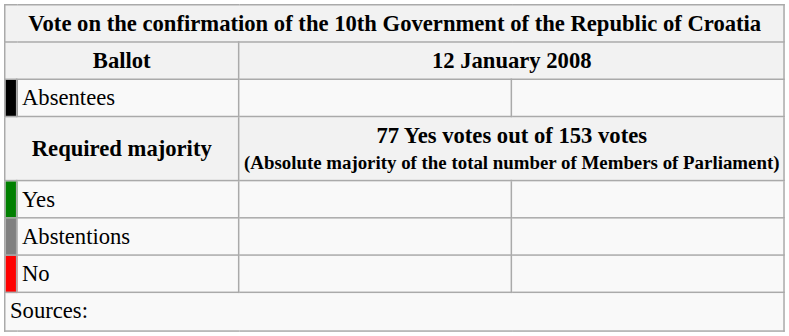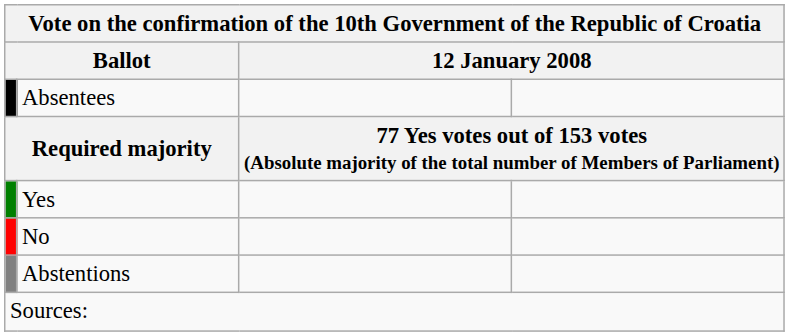 <table class="wikitable" style="text-align:center; font-size:95%;">
 <tr style="background:#e9e9e9;">
 <th colspan="4">Vote on the confirmation of the 10th Government of the Republic of Croatia</th>
 </tr>
 <tr>
 <th colspan="2" style="width:150px;">Ballot</th>
 <th colspan="2" style="width:150px;">12 January 2008</th>
 </tr>
 <tr>
 <th style="background:black;"></th>
 <td style="text-align:left;">Absentees</td>
 <td></td>
 <td></td>
 </tr>
 <tr>
 <th colspan="2">Required majority</th>
 <th colspan="2"><strong>77 Yes votes out of 153 votes<br><small>(Absolute majority of the total number of Members of Parliament)</small></strong></th>
 </tr>
 <tr>
 <th style="width:1px; background:green;"></th>
 <td style="text-align:left;">Yes</td>
 <td></td>
 <td></td>
 </tr>
 <tr>
-<th style="background:gray;"></th>
-<td style="text-align:left;">Abstentions</td>
+<th style="background:red;"></th>
+<td style="text-align:left;">No</td>
 <td></td>
 <td></td>
 </tr>
 <tr>
-<th style="background:red;"></th>
-<td style="text-align:left;">No</td>
+<th style="background:gray;"></th>
+<td style="text-align:left;">Abstentions</td>
 <td></td>
 <td></td>
 </tr>
 <tr>
 <td style="text-align:left;" colspan="4">Sources:</td>
 </tr>
 </table>
